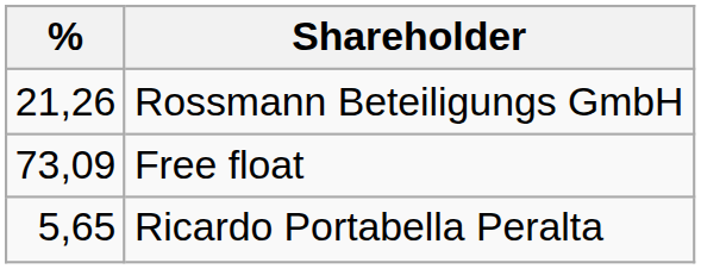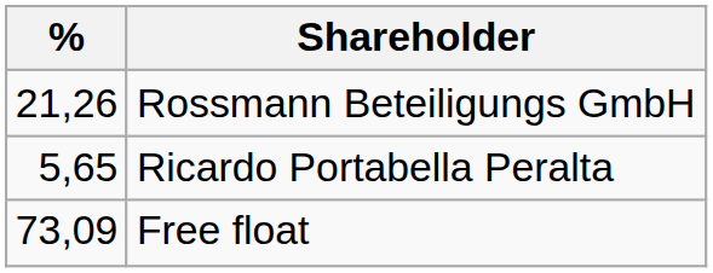 <table class="wikitable">
 <tr>
 <th>%</th>
 <th>Shareholder</th>
 </tr>
 <tr>
 <td style="text-align: right;">21,26</td>
 <td>Rossmann Beteiligungs GmbH</td>
 </tr>
 <tr>
+<td style="text-align: right;">5,65</td>
+<td>Ricardo Portabella Peralta</td>
+</tr>
+<tr>
 <td style="text-align: right;">73,09</td>
 <td>Free float</td>
 </tr>
-<tr>
-<td style="text-align: right;">5,65</td>
-<td>Ricardo Portabella Peralta</td>
-</tr>
 </table>
